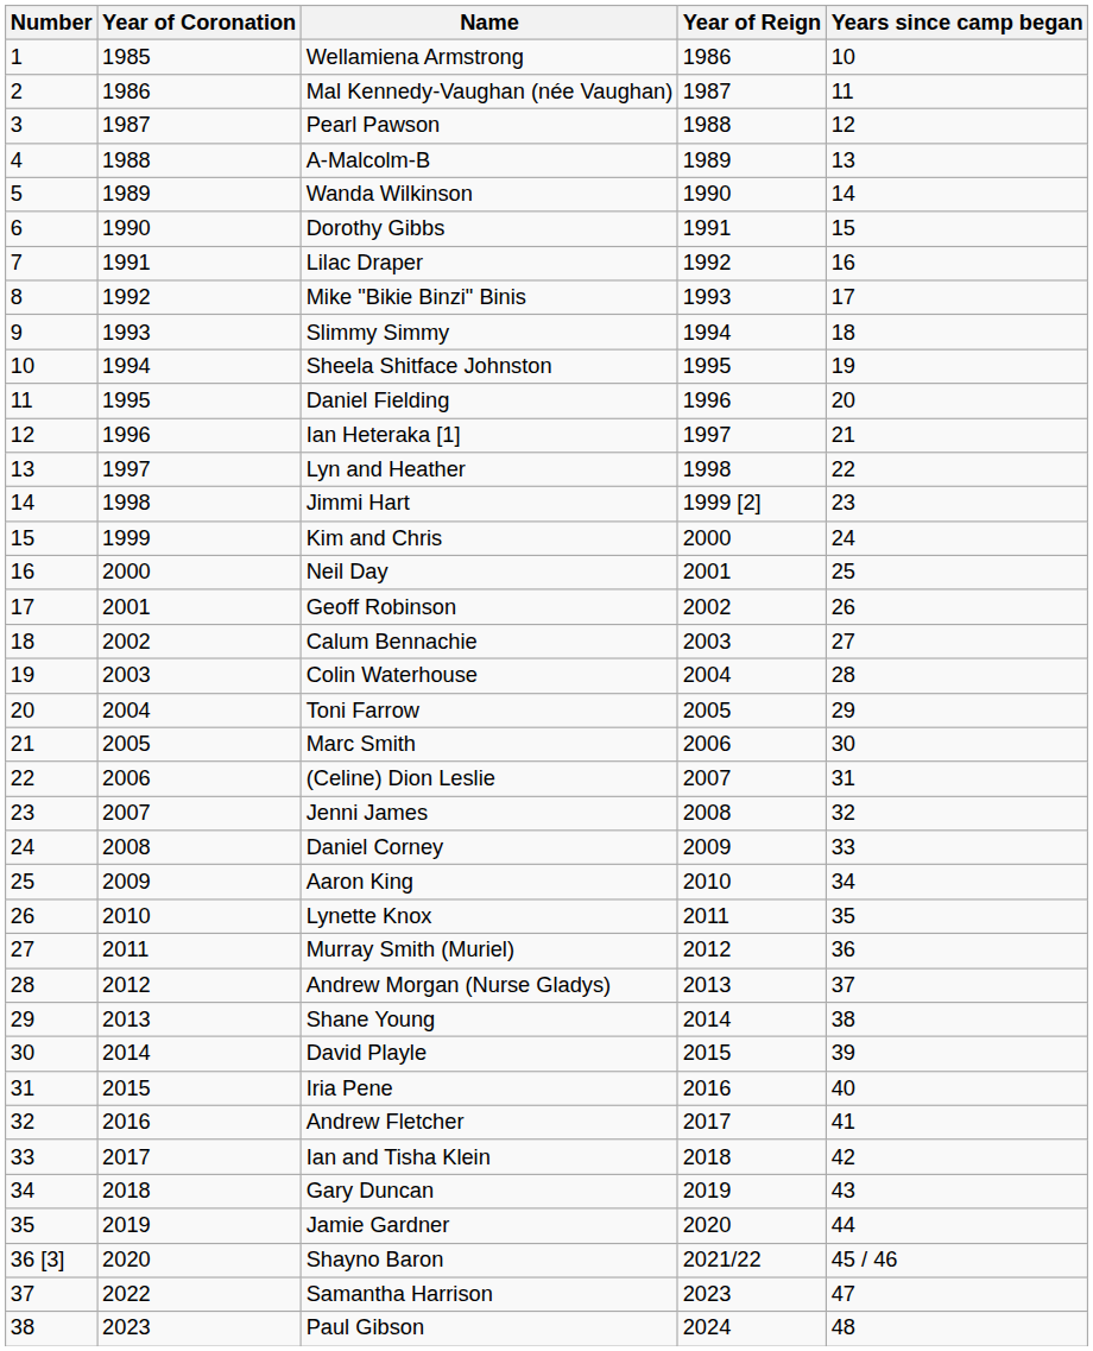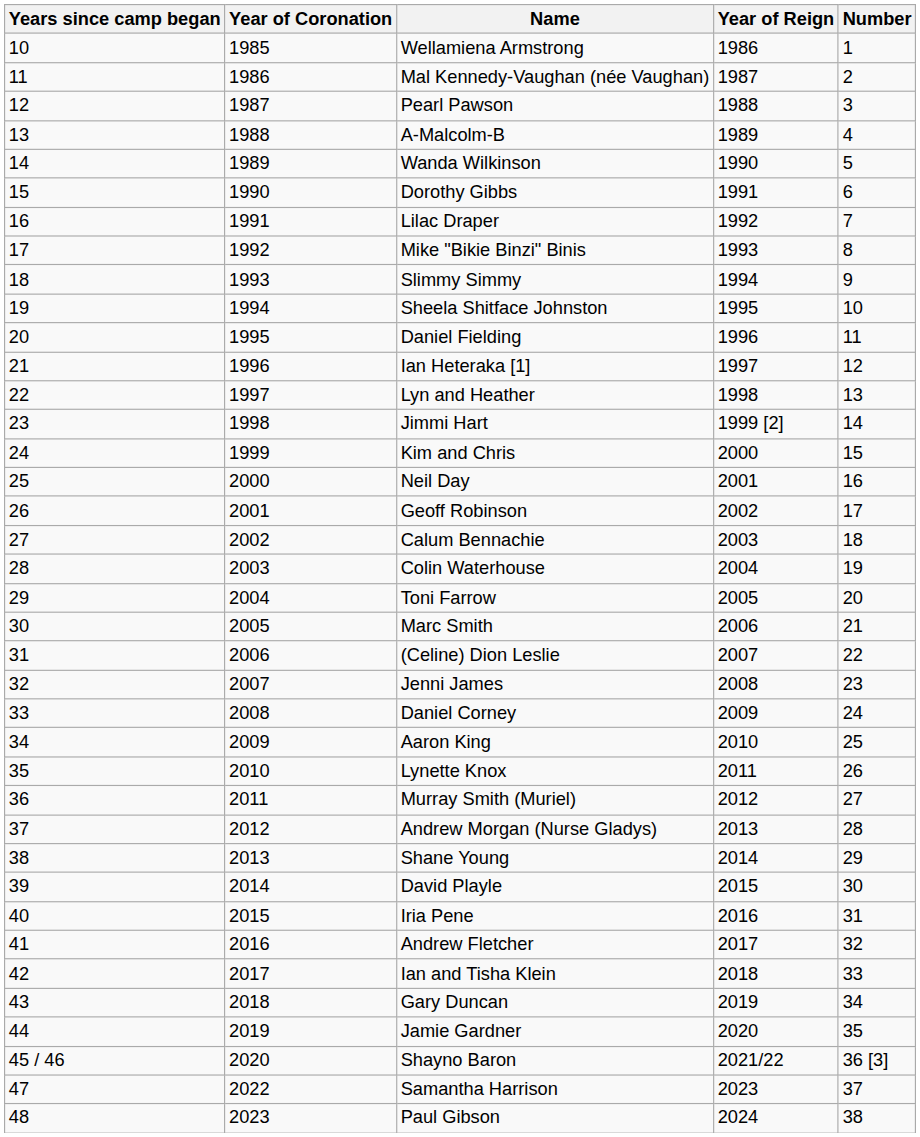 <table class="wikitable">
 <tr>
-<th>Number</th>
+<th>Years since camp began</th>
 <th>Year of Coronation</th>
 <th>Name</th>
 <th>Year of Reign</th>
-<th>Years since camp began</th>
+<th>Number</th>
 </tr>
 <tr>
-<td>1</td>
+<td>10</td>
 <td>1985</td>
 <td>Wellamiena Armstrong</td>
 <td>1986</td>
+<td>1</td>
+</tr>
+<tr>
+<td>11</td>
+<td>1986</td>
+<td>Mal Kennedy-Vaughan (née Vaughan)</td>
+<td>1987</td>
+<td>2</td>
+</tr>
+<tr>
+<td>12</td>
+<td>1987</td>
+<td>Pearl Pawson</td>
+<td>1988</td>
+<td>3</td>
+</tr>
+<tr>
+<td>13</td>
+<td>1988</td>
+<td>A-Malcolm-B</td>
+<td>1989</td>
+<td>4</td>
+</tr>
+<tr>
+<td>14</td>
+<td>1989</td>
+<td>Wanda Wilkinson</td>
+<td>1990</td>
+<td>5</td>
+</tr>
+<tr>
+<td>15</td>
+<td>1990</td>
+<td>Dorothy Gibbs</td>
+<td>1991</td>
+<td>6</td>
+</tr>
+<tr>
+<td>16</td>
+<td>1991</td>
+<td>Lilac Draper</td>
+<td>1992</td>
+<td>7</td>
+</tr>
+<tr>
+<td>17</td>
+<td>1992</td>
+<td>Mike "Bikie Binzi" Binis</td>
+<td>1993</td>
+<td>8</td>
+</tr>
+<tr>
+<td>18</td>
+<td>1993</td>
+<td>Slimmy Simmy</td>
+<td>1994</td>
+<td>9</td>
+</tr>
+<tr>
+<td>19</td>
+<td>1994</td>
+<td>Sheela Shitface Johnston</td>
+<td>1995</td>
 <td>10</td>
 </tr>
 <tr>
-<td>2</td>
-<td>1986</td>
-<td>Mal Kennedy-Vaughan (née Vaughan)</td>
-<td>1987</td>
+<td>20</td>
+<td>1995</td>
+<td>Daniel Fielding</td>
+<td>1996</td>
 <td>11</td>
 </tr>
 <tr>
-<td>3</td>
-<td>1987</td>
-<td>Pearl Pawson</td>
-<td>1988</td>
+<td>21</td>
+<td>1996</td>
+<td>Ian Heteraka [1]</td>
+<td>1997</td>
 <td>12</td>
 </tr>
 <tr>
-<td>4</td>
-<td>1988</td>
-<td>A-Malcolm-B</td>
-<td>1989</td>
+<td>22</td>
+<td>1997</td>
+<td>Lyn and Heather</td>
+<td>1998</td>
 <td>13</td>
 </tr>
 <tr>
-<td>5</td>
-<td>1989</td>
-<td>Wanda Wilkinson</td>
-<td>1990</td>
+<td>23</td>
+<td>1998</td>
+<td>Jimmi Hart</td>
+<td>1999 [2]</td>
 <td>14</td>
 </tr>
 <tr>
-<td>6</td>
-<td>1990</td>
-<td>Dorothy Gibbs</td>
-<td>1991</td>
+<td>24</td>
+<td>1999</td>
+<td>Kim and Chris</td>
+<td>2000</td>
 <td>15</td>
 </tr>
 <tr>
-<td>7</td>
-<td>1991</td>
-<td>Lilac Draper</td>
-<td>1992</td>
+<td>25</td>
+<td>2000</td>
+<td>Neil Day</td>
+<td>2001</td>
 <td>16</td>
 </tr>
 <tr>
-<td>8</td>
-<td>1992</td>
-<td>Mike "Bikie Binzi" Binis</td>
-<td>1993</td>
+<td>26</td>
+<td>2001</td>
+<td>Geoff Robinson</td>
+<td>2002</td>
 <td>17</td>
 </tr>
 <tr>
-<td>9</td>
-<td>1993</td>
-<td>Slimmy Simmy</td>
-<td>1994</td>
+<td>27</td>
+<td>2002</td>
+<td>Calum Bennachie</td>
+<td>2003</td>
 <td>18</td>
 </tr>
 <tr>
-<td>10</td>
-<td>1994</td>
-<td>Sheela Shitface Johnston</td>
-<td>1995</td>
+<td>28</td>
+<td>2003</td>
+<td>Colin Waterhouse</td>
+<td>2004</td>
 <td>19</td>
 </tr>
 <tr>
-<td>11</td>
-<td>1995</td>
-<td>Daniel Fielding</td>
-<td>1996</td>
+<td>29</td>
+<td>2004</td>
+<td>Toni Farrow</td>
+<td>2005</td>
 <td>20</td>
 </tr>
 <tr>
-<td>12</td>
-<td>1996</td>
-<td>Ian Heteraka [1]</td>
-<td>1997</td>
+<td>30</td>
+<td>2005</td>
+<td>Marc Smith</td>
+<td>2006</td>
 <td>21</td>
 </tr>
 <tr>
-<td>13</td>
-<td>1997</td>
-<td>Lyn and Heather</td>
-<td>1998</td>
+<td>31</td>
+<td>2006</td>
+<td>(Celine) Dion Leslie</td>
+<td>2007</td>
 <td>22</td>
 </tr>
 <tr>
-<td>14</td>
-<td>1998</td>
-<td>Jimmi Hart</td>
-<td>1999 [2]</td>
+<td>32</td>
+<td>2007</td>
+<td>Jenni James</td>
+<td>2008</td>
 <td>23</td>
 </tr>
 <tr>
-<td>15</td>
-<td>1999</td>
-<td>Kim and Chris</td>
-<td>2000</td>
+<td>33</td>
+<td>2008</td>
+<td>Daniel Corney</td>
+<td>2009</td>
 <td>24</td>
 </tr>
 <tr>
-<td>16</td>
-<td>2000</td>
-<td>Neil Day</td>
-<td>2001</td>
+<td>34</td>
+<td>2009</td>
+<td>Aaron King</td>
+<td>2010</td>
 <td>25</td>
 </tr>
 <tr>
-<td>17</td>
-<td>2001</td>
-<td>Geoff Robinson</td>
-<td>2002</td>
+<td>35</td>
+<td>2010</td>
+<td>Lynette Knox</td>
+<td>2011</td>
 <td>26</td>
 </tr>
 <tr>
-<td>18</td>
-<td>2002</td>
-<td>Calum Bennachie</td>
-<td>2003</td>
+<td>36</td>
+<td>2011</td>
+<td>Murray Smith (Muriel)</td>
+<td>2012</td>
 <td>27</td>
 </tr>
 <tr>
-<td>19</td>
-<td>2003</td>
-<td>Colin Waterhouse</td>
-<td>2004</td>
+<td>37</td>
+<td>2012</td>
+<td>Andrew Morgan (Nurse Gladys)</td>
+<td>2013</td>
 <td>28</td>
 </tr>
 <tr>
-<td>20</td>
-<td>2004</td>
-<td>Toni Farrow</td>
-<td>2005</td>
+<td>38</td>
+<td>2013</td>
+<td>Shane Young</td>
+<td>2014</td>
 <td>29</td>
 </tr>
 <tr>
-<td>21</td>
-<td>2005</td>
-<td>Marc Smith</td>
-<td>2006</td>
+<td>39</td>
+<td>2014</td>
+<td>David Playle</td>
+<td>2015</td>
 <td>30</td>
 </tr>
 <tr>
-<td>22</td>
-<td>2006</td>
-<td>(Celine) Dion Leslie</td>
-<td>2007</td>
+<td>40</td>
+<td>2015</td>
+<td>Iria Pene</td>
+<td>2016</td>
 <td>31</td>
 </tr>
 <tr>
-<td>23</td>
-<td>2007</td>
-<td>Jenni James</td>
-<td>2008</td>
+<td>41</td>
+<td>2016</td>
+<td>Andrew Fletcher</td>
+<td>2017</td>
 <td>32</td>
 </tr>
 <tr>
-<td>24</td>
-<td>2008</td>
-<td>Daniel Corney</td>
-<td>2009</td>
+<td>42</td>
+<td>2017</td>
+<td>Ian and Tisha Klein</td>
+<td>2018</td>
 <td>33</td>
 </tr>
 <tr>
-<td>25</td>
-<td>2009</td>
-<td>Aaron King</td>
-<td>2010</td>
+<td>43</td>
+<td>2018</td>
+<td>Gary Duncan</td>
+<td>2019</td>
 <td>34</td>
 </tr>
 <tr>
-<td>26</td>
-<td>2010</td>
-<td>Lynette Knox</td>
-<td>2011</td>
+<td>44</td>
+<td>2019</td>
+<td>Jamie Gardner</td>
+<td>2020</td>
 <td>35</td>
 </tr>
 <tr>
-<td>27</td>
-<td>2011</td>
-<td>Murray Smith (Muriel)</td>
-<td>2012</td>
-<td>36</td>
+<td>45 / 46</td>
+<td>2020</td>
+<td>Shayno Baron</td>
+<td>2021/22</td>
+<td>36 [3]</td>
 </tr>
 <tr>
-<td>28</td>
-<td>2012</td>
-<td>Andrew Morgan (Nurse Gladys)</td>
-<td>2013</td>
+<td>47</td>
+<td>2022</td>
+<td>Samantha Harrison</td>
+<td>2023</td>
 <td>37</td>
 </tr>
 <tr>
-<td>29</td>
-<td>2013</td>
-<td>Shane Young</td>
-<td>2014</td>
-<td>38</td>
-</tr>
-<tr>
-<td>30</td>
-<td>2014</td>
-<td>David Playle</td>
-<td>2015</td>
-<td>39</td>
-</tr>
-<tr>
-<td>31</td>
-<td>2015</td>
-<td>Iria Pene</td>
-<td>2016</td>
-<td>40</td>
-</tr>
-<tr>
-<td>32</td>
-<td>2016</td>
-<td>Andrew Fletcher</td>
-<td>2017</td>
-<td>41</td>
-</tr>
-<tr>
-<td>33</td>
-<td>2017</td>
-<td>Ian and Tisha Klein</td>
-<td>2018</td>
-<td>42</td>
-</tr>
-<tr>
-<td>34</td>
-<td>2018</td>
-<td>Gary Duncan</td>
-<td>2019</td>
-<td>43</td>
-</tr>
-<tr>
-<td>35</td>
-<td>2019</td>
-<td>Jamie Gardner</td>
-<td>2020</td>
-<td>44</td>
-</tr>
-<tr>
-<td>36 [3]</td>
-<td>2020</td>
-<td>Shayno Baron</td>
-<td>2021/22</td>
-<td>45 / 46</td>
-</tr>
-<tr>
-<td>37</td>
-<td>2022</td>
-<td>Samantha Harrison</td>
-<td>2023</td>
-<td>47</td>
-</tr>
-<tr>
-<td>38</td>
+<td>48</td>
 <td>2023</td>
 <td>Paul Gibson</td>
 <td>2024</td>
-<td>48</td>
+<td>38</td>
 </tr>
 </table>
